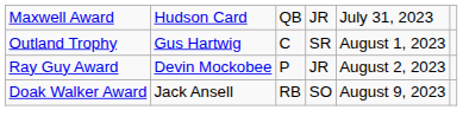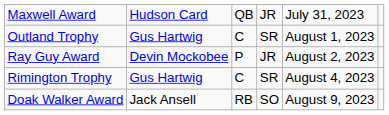 <table class="wikitable sortable">
 <tr>
 <td><a href='#'>Maxwell Award</a></td>
 <td><a href='#'>Hudson Card</a></td>
 <td>QB</td>
 <td>JR</td>
 <td>July 31, 2023</td>
 <td></td>
 </tr>
 <tr>
 <td><a href='#'>Outland Trophy</a></td>
 <td><a href='#'>Gus Hartwig</a></td>
 <td>C</td>
 <td>SR</td>
 <td>August 1, 2023</td>
 <td></td>
 </tr>
 <tr>
 <td><a href='#'>Ray Guy Award</a></td>
 <td><a href='#'>Devin Mockobee</a></td>
 <td>P</td>
 <td>JR</td>
 <td>August 2, 2023</td>
 <td></td>
 </tr>
 <tr>
+<td><a href='#'>Rimington Trophy</a></td>
+<td><a href='#'>Gus Hartwig</a></td>
+<td>C</td>
+<td>SR</td>
+<td>August 4, 2023</td>
+<td></td>
+</tr>
+<tr>
 <td><a href='#'>Doak Walker Award</a></td>
 <td>Jack Ansell</td>
 <td>RB</td>
 <td>SO</td>
 <td>August 9, 2023</td>
 <td></td>
 </tr>
 </table>
